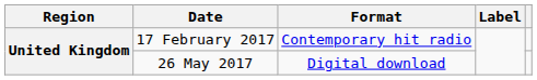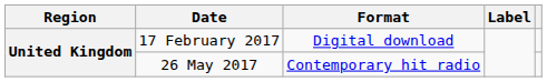 <table class="wikitable sortable plainrowheaders" style="text-align:center">
 <tr>
 <th>Region</th>
 <th>Date</th>
 <th>Format</th>
 <th>Label</th>
 <th></th>
 </tr>
 <tr>
 <th scope="row" rowspan="2">United Kingdom</th>
 <td>17 February 2017</td>
-<td><a href='#'>Contemporary hit radio</a></td>
+<td><a href='#'>Digital download</a></td>
 <td rowspan="2"></td>
 <td></td>
 </tr>
 <tr>
 <td>26 May 2017</td>
-<td><a href='#'>Digital download</a></td>
+<td><a href='#'>Contemporary hit radio</a></td>
 <td></td>
 </tr>
 </table>
